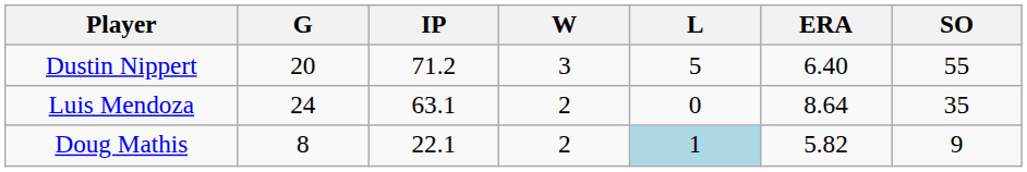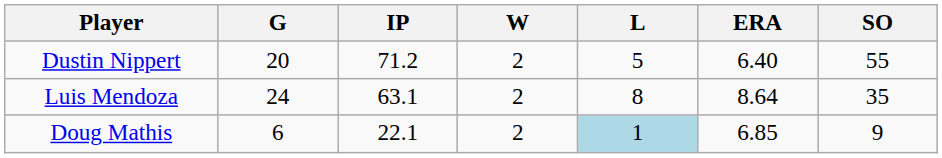 <table class="wikitable sortable">
 <tr>
 <th bgcolor="#DDDDFF" width="16%">Player</th>
 <th bgcolor="#DDDDFF" width="9%">G</th>
 <th bgcolor="#DDDDFF" width="9%">IP</th>
 <th bgcolor="#DDDDFF" width="9%">W</th>
 <th bgcolor="#DDDDFF" width="9%">L</th>
 <th bgcolor="#DDDDFF" width="9%">ERA</th>
 <th bgcolor="#DDDDFF" width="9%">SO</th>
 </tr>
 <tr align=center>
 <td><a href='#'>Dustin Nippert</a></td>
 <td>20</td>
 <td>71.2</td>
-<td>3</td>
+<td>2</td>
 <td>5</td>
 <td>6.40</td>
 <td>55</td>
 </tr>
 <tr align=center>
 <td><a href='#'>Luis Mendoza</a></td>
 <td>24</td>
 <td>63.1</td>
 <td>2</td>
-<td>0</td>
+<td>8</td>
 <td>8.64</td>
 <td>35</td>
 </tr>
 <tr align=center>
 <td><a href='#'>Doug Mathis</a></td>
-<td>8</td>
+<td>6</td>
 <td>22.1</td>
 <td>2</td>
 <td style="background: lightblue;">1</td>
-<td>5.82</td>
+<td>6.85</td>
 <td>9</td>
 </tr>
 </table>
